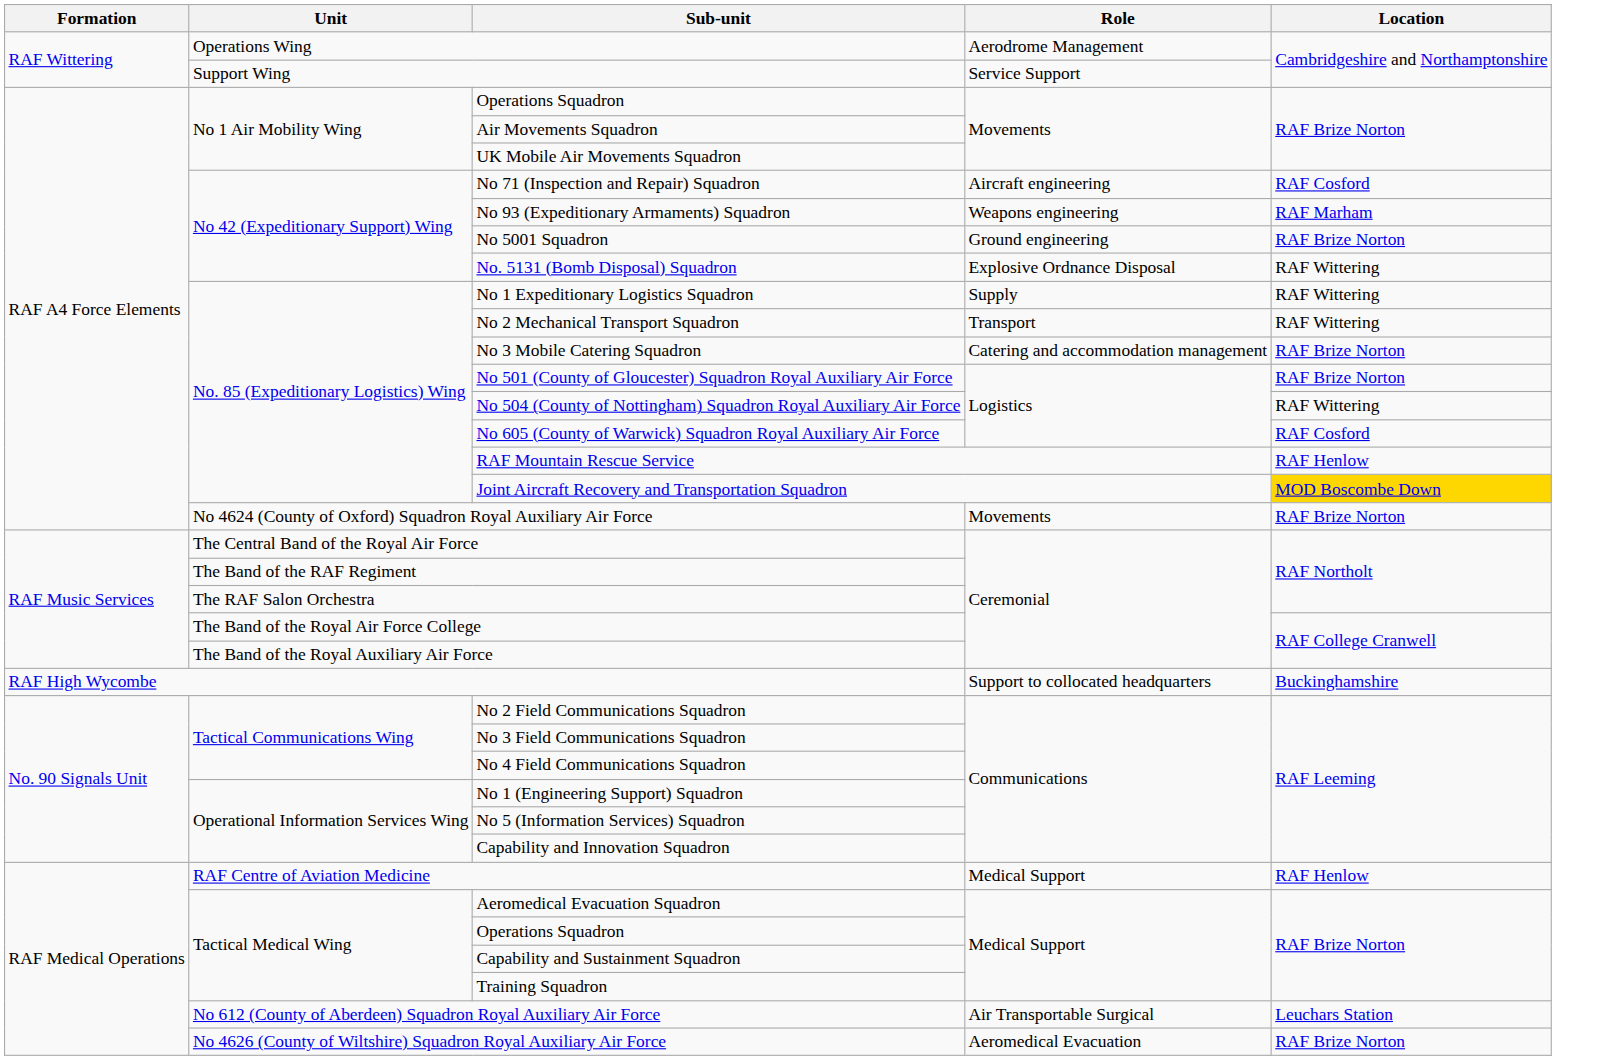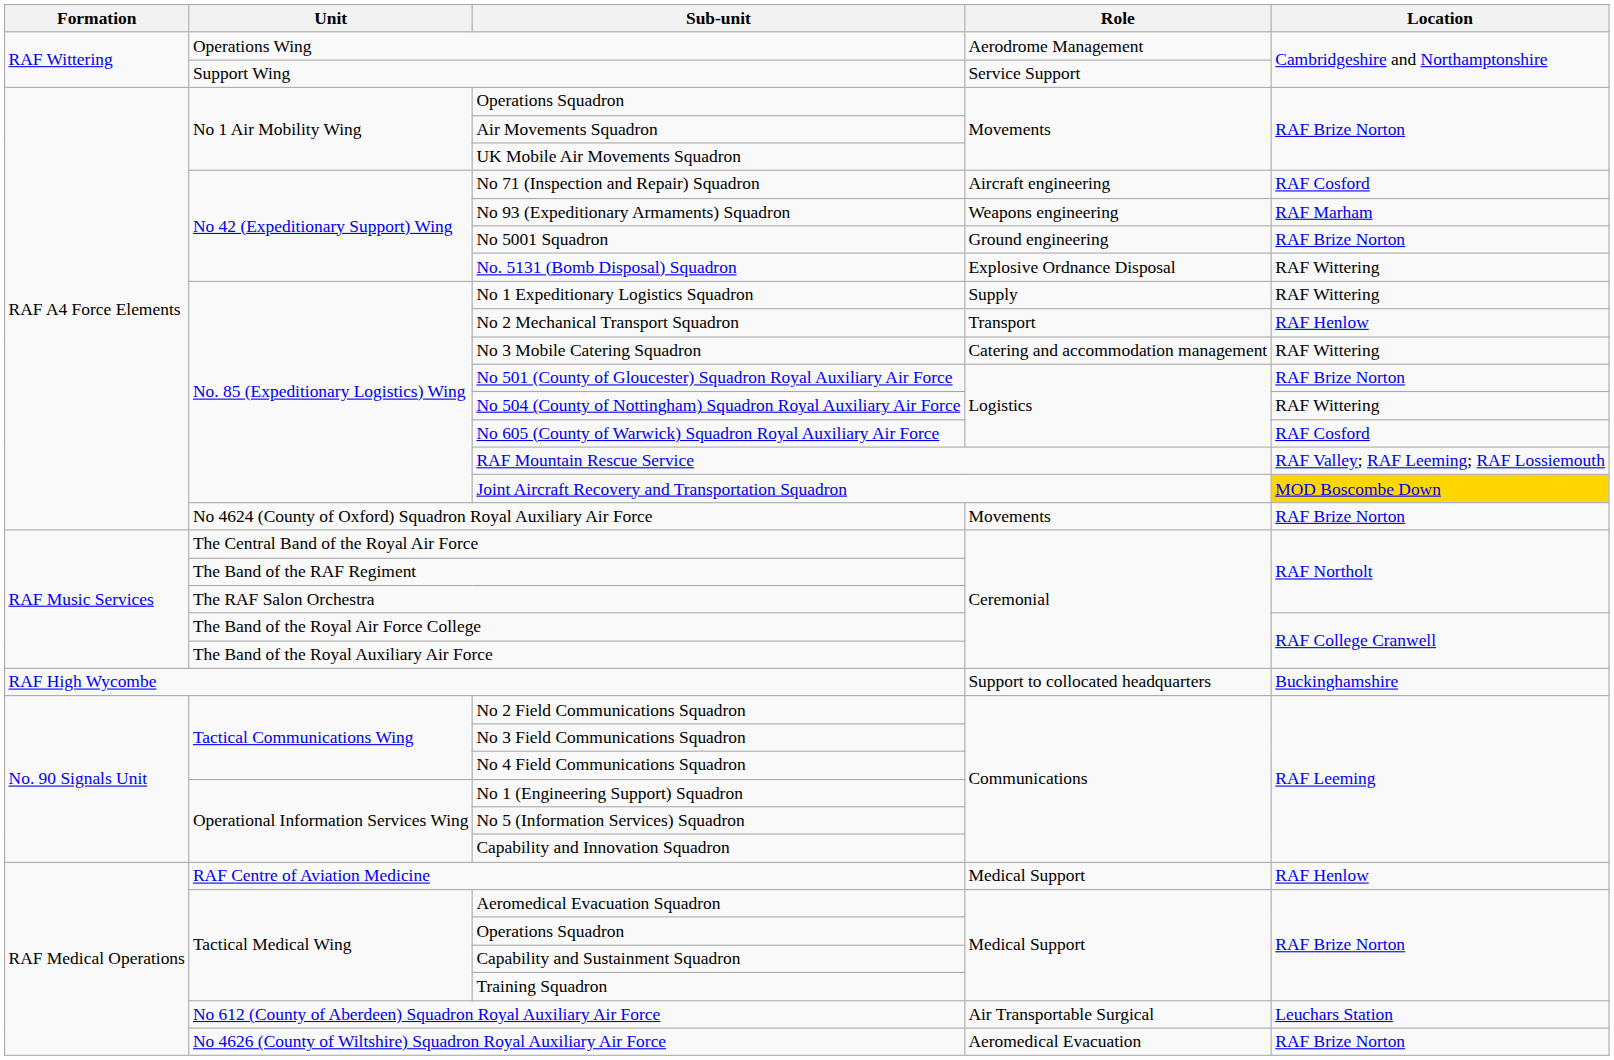 <table class="wikitable">
 <tr>
 <th>Formation</th>
 <th>Unit</th>
 <th>Sub-unit</th>
 <th>Role</th>
 <th>Location</th>
 </tr>
 <tr>
 <td rowspan="2"><a href='#'>RAF Wittering</a></td>
 <td colspan="2">Operations Wing</td>
 <td>Aerodrome Management</td>
 <td rowspan="2"><a href='#'>Cambridgeshire</a> and <a href='#'>Northamptonshire</a></td>
 </tr>
 <tr>
 <td colspan="2">Support Wing</td>
 <td>Service Support</td>
 </tr>
 <tr>
 <td rowspan="16">RAF A4 Force Elements</td>
 <td rowspan="3">No 1 Air Mobility Wing</td>
 <td>Operations Squadron</td>
 <td rowspan="3">Movements</td>
 <td rowspan="3"><a href='#'>RAF Brize Norton</a></td>
 </tr>
 <tr>
 <td>Air Movements Squadron</td>
 </tr>
 <tr>
 <td>UK Mobile Air Movements Squadron</td>
 </tr>
 <tr>
 <td rowspan="4"><a href='#'>No 42 (Expeditionary Support) Wing</a></td>
 <td>No 71 (Inspection and Repair) Squadron</td>
 <td>Aircraft engineering</td>
 <td><a href='#'>RAF Cosford</a></td>
 </tr>
 <tr>
 <td>No 93 (Expeditionary Armaments) Squadron</td>
 <td>Weapons engineering</td>
 <td><a href='#'>RAF Marham</a></td>
 </tr>
 <tr>
 <td>No 5001 Squadron</td>
 <td>Ground engineering</td>
 <td><a href='#'>RAF Brize Norton</a></td>
 </tr>
 <tr>
 <td><a href='#'>No. 5131 (Bomb Disposal) Squadron</a></td>
 <td>Explosive Ordnance Disposal</td>
 <td>RAF Wittering</td>
 </tr>
 <tr>
 <td rowspan="8"><a href='#'>No. 85 (Expeditionary Logistics) Wing</a></td>
 <td>No 1 Expeditionary Logistics Squadron</td>
 <td>Supply</td>
 <td>RAF Wittering</td>
 </tr>
 <tr>
 <td>No 2 Mechanical Transport Squadron</td>
 <td>Transport</td>
-<td>RAF Wittering</td>
+<td><a href='#'>RAF Henlow</a></td>
 </tr>
 <tr>
 <td>No 3 Mobile Catering Squadron</td>
 <td>Catering and accommodation management</td>
-<td><a href='#'>RAF Brize Norton</a></td>
+<td>RAF Wittering</td>
 </tr>
 <tr>
 <td><a href='#'>No 501 (County of Gloucester) Squadron Royal Auxiliary Air Force</a></td>
 <td rowspan="3">Logistics</td>
 <td><a href='#'>RAF Brize Norton</a></td>
 </tr>
 <tr>
 <td><a href='#'>No 504 (County of Nottingham) Squadron Royal Auxiliary Air Force</a></td>
 <td>RAF Wittering</td>
 </tr>
 <tr>
 <td><a href='#'>No 605 (County of Warwick) Squadron Royal Auxiliary Air Force</a></td>
 <td><a href='#'>RAF Cosford</a></td>
 </tr>
 <tr>
 <td colspan="2"><a href='#'>RAF Mountain Rescue Service</a></td>
-<td><a href='#'>RAF Henlow</a></td>
+<td><a href='#'>RAF Valley</a>; <a href='#'>RAF Leeming</a>; <a href='#'>RAF Lossiemouth</a></td>
 </tr>
 <tr>
 <td colspan="2"><a href='#'>Joint Aircraft Recovery and Transportation Squadron</a></td>
 <td style="background: gold;"><a href='#'>MOD Boscombe Down</a></td>
 </tr>
 <tr>
 <td colspan="2">No 4624 (County of Oxford) Squadron Royal Auxiliary Air Force</td>
 <td>Movements</td>
 <td><a href='#'>RAF Brize Norton</a></td>
 </tr>
 <tr>
 <td rowspan="5"><a href='#'>RAF Music Services</a></td>
 <td colspan="2">The Central Band of the Royal Air Force</td>
 <td rowspan="5">Ceremonial</td>
 <td rowspan="3"><a href='#'>RAF Northolt</a></td>
 </tr>
 <tr>
 <td colspan="2">The Band of the RAF Regiment</td>
 </tr>
 <tr>
 <td colspan="2">The RAF Salon Orchestra</td>
 </tr>
 <tr>
 <td colspan="2">The Band of the Royal Air Force College</td>
 <td rowspan="2"><a href='#'>RAF College Cranwell</a></td>
 </tr>
 <tr>
 <td colspan="2">The Band of the Royal Auxiliary Air Force</td>
 </tr>
 <tr>
 <td colspan="3"><a href='#'>RAF High Wycombe</a></td>
 <td>Support to collocated headquarters</td>
 <td><a href='#'>Buckinghamshire</a></td>
 </tr>
 <tr>
 <td rowspan="6"><a href='#'>No. 90 Signals Unit</a></td>
 <td rowspan="3"><a href='#'>Tactical Communications Wing</a></td>
 <td>No 2 Field Communications Squadron</td>
 <td rowspan="6">Communications</td>
 <td rowspan="6"><a href='#'>RAF Leeming</a></td>
 </tr>
 <tr>
 <td>No 3 Field Communications Squadron</td>
 </tr>
 <tr>
 <td>No 4 Field Communications Squadron</td>
 </tr>
 <tr>
 <td rowspan="3">Operational Information Services Wing</td>
 <td>No 1 (Engineering Support) Squadron </td>
 </tr>
 <tr>
 <td>No 5 (Information Services) Squadron</td>
 </tr>
 <tr>
 <td>Capability and Innovation Squadron</td>
 </tr>
 <tr>
 <td rowspan="7">RAF Medical Operations</td>
 <td colspan="2"><a href='#'>RAF Centre of Aviation Medicine</a></td>
 <td>Medical Support</td>
 <td><a href='#'>RAF Henlow</a></td>
 </tr>
 <tr>
 <td rowspan="4">Tactical Medical Wing</td>
 <td>Aeromedical Evacuation Squadron</td>
 <td rowspan="4">Medical Support</td>
 <td rowspan="4"><a href='#'>RAF Brize Norton</a></td>
 </tr>
 <tr>
 <td>Operations Squadron</td>
 </tr>
 <tr>
 <td>Capability and Sustainment Squadron</td>
 </tr>
 <tr>
 <td>Training Squadron</td>
 </tr>
 <tr>
 <td colspan="2"><a href='#'>No 612 (County of Aberdeen) Squadron Royal Auxiliary Air Force</a></td>
 <td>Air Transportable Surgical</td>
 <td><a href='#'>Leuchars Station</a></td>
 </tr>
 <tr>
 <td colspan="2"><a href='#'>No 4626 (County of Wiltshire) Squadron Royal Auxiliary Air Force</a></td>
 <td>Aeromedical Evacuation</td>
 <td><a href='#'>RAF Brize Norton</a></td>
 </tr>
 </table>
